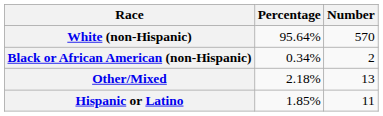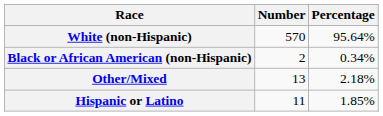 <table class="wikitable" style="text-align:right">
 <tr>
 <th scope="col">Race</th>
+<th scope="col">Number</th>
 <th scope="col">Percentage</th>
-<th scope="col">Number</th>
 </tr>
 <tr>
 <th scope="row"><a href='#'>White</a> (non-Hispanic)</th>
+<td>570</td>
 <td>95.64%</td>
-<td>570</td>
 </tr>
 <tr>
 <th scope="row"><a href='#'>Black or African American</a> (non-Hispanic)</th>
+<td>2</td>
 <td>0.34%</td>
-<td>2</td>
 </tr>
 <tr>
 <th scope="row"><a href='#'>Other/Mixed</a></th>
+<td>13</td>
 <td>2.18%</td>
-<td>13</td>
 </tr>
 <tr>
 <th scope="row"><a href='#'>Hispanic</a> or <a href='#'>Latino</a></th>
+<td>11</td>
 <td>1.85%</td>
-<td>11</td>
 </tr>
 </table>
